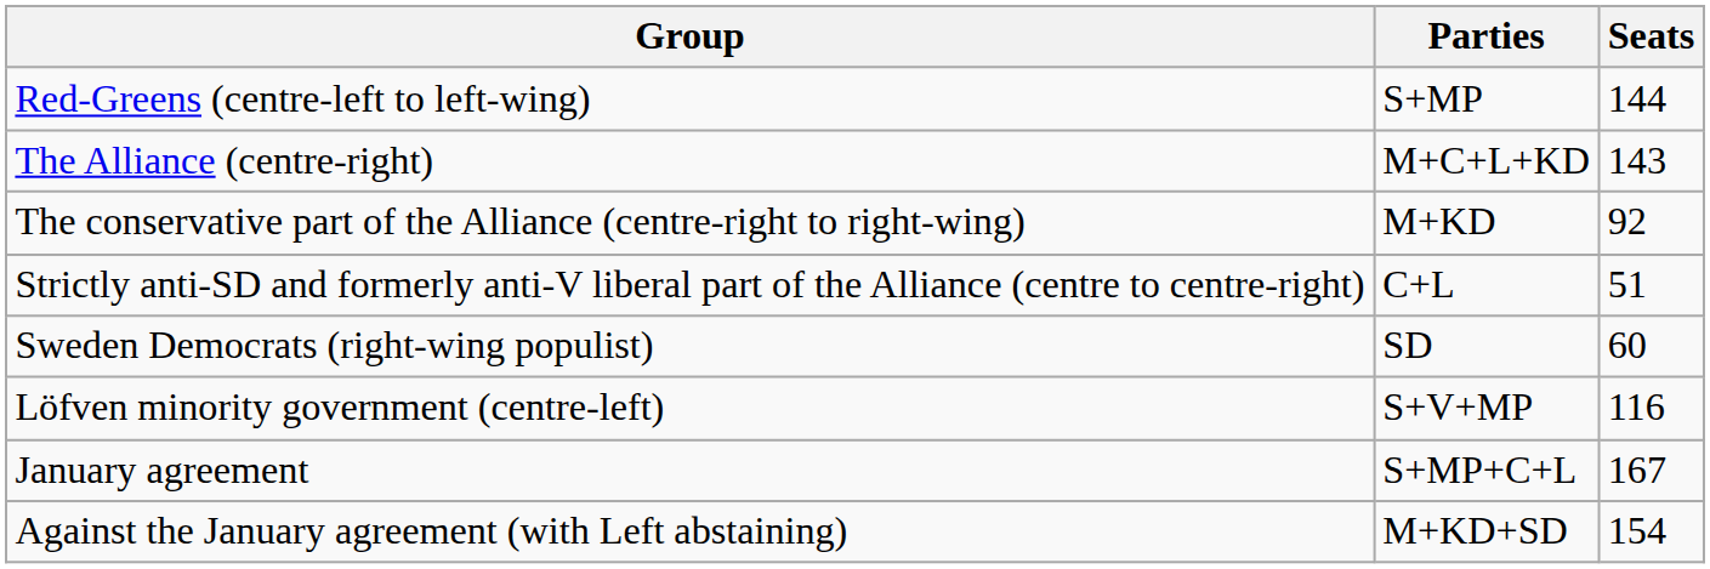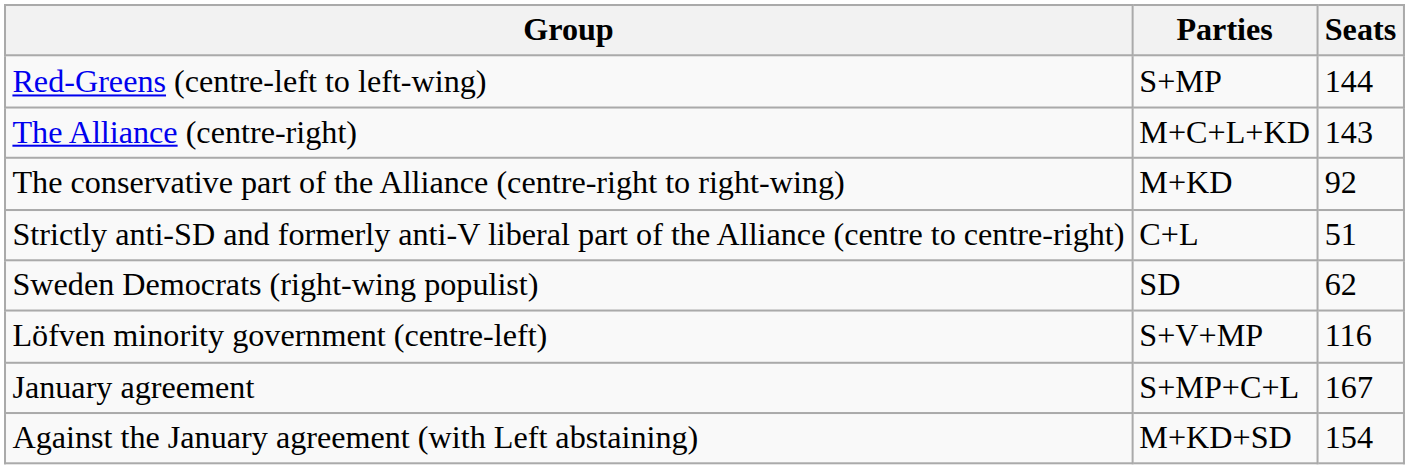 <table class="wikitable">
 <tr>
 <th>Group</th>
 <th>Parties</th>
 <th>Seats</th>
 </tr>
 <tr>
 <td><a href='#'>Red-Greens</a> (centre-left to left-wing)</td>
 <td>S+MP</td>
 <td>144</td>
 </tr>
 <tr>
 <td><a href='#'>The Alliance</a> (centre-right)</td>
 <td>M+C+L+KD</td>
 <td>143</td>
 </tr>
 <tr>
 <td>The conservative part of the Alliance (centre-right to right-wing)</td>
 <td>M+KD</td>
 <td>92</td>
 </tr>
 <tr>
 <td>Strictly anti-SD and formerly anti-V liberal part of the Alliance (centre to centre-right)</td>
 <td>C+L</td>
 <td>51</td>
 </tr>
 <tr>
 <td>Sweden Democrats (right-wing populist)</td>
 <td>SD</td>
-<td>60</td>
+<td>62</td>
 </tr>
 <tr>
 <td>Löfven minority government (centre-left)</td>
 <td>S+V+MP</td>
 <td>116</td>
 </tr>
 <tr>
 <td>January agreement</td>
 <td>S+MP+C+L</td>
 <td>167</td>
 </tr>
 <tr>
 <td>Against the January agreement (with Left abstaining)</td>
 <td>M+KD+SD</td>
 <td>154</td>
 </tr>
 </table>
